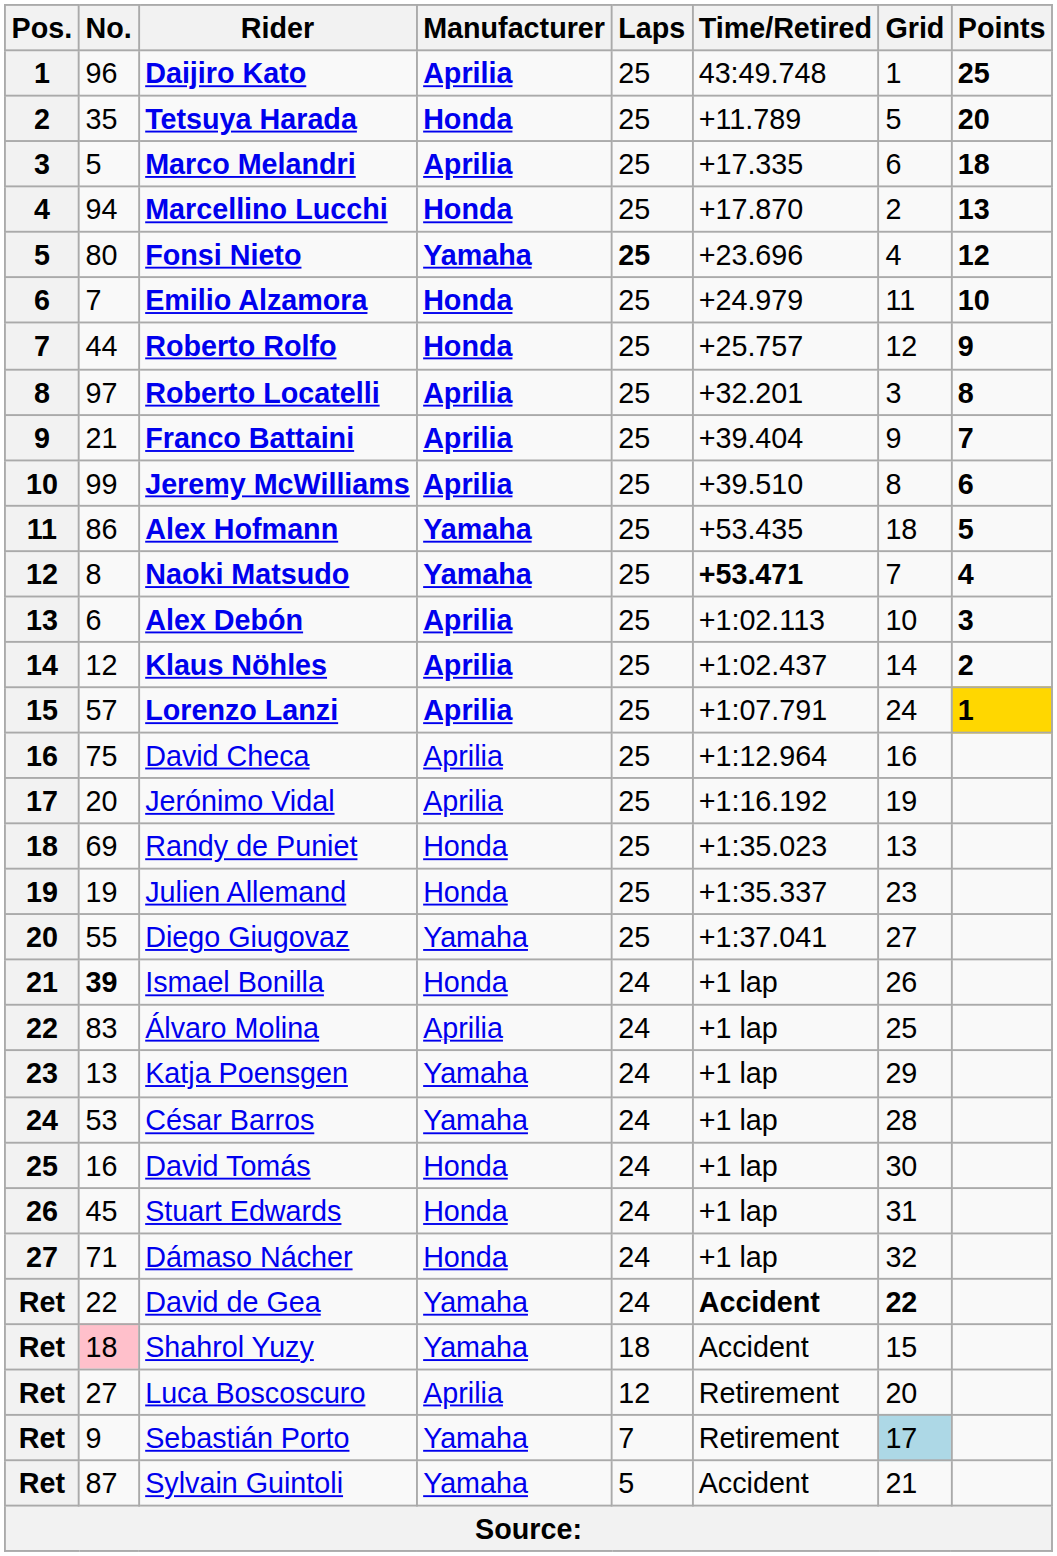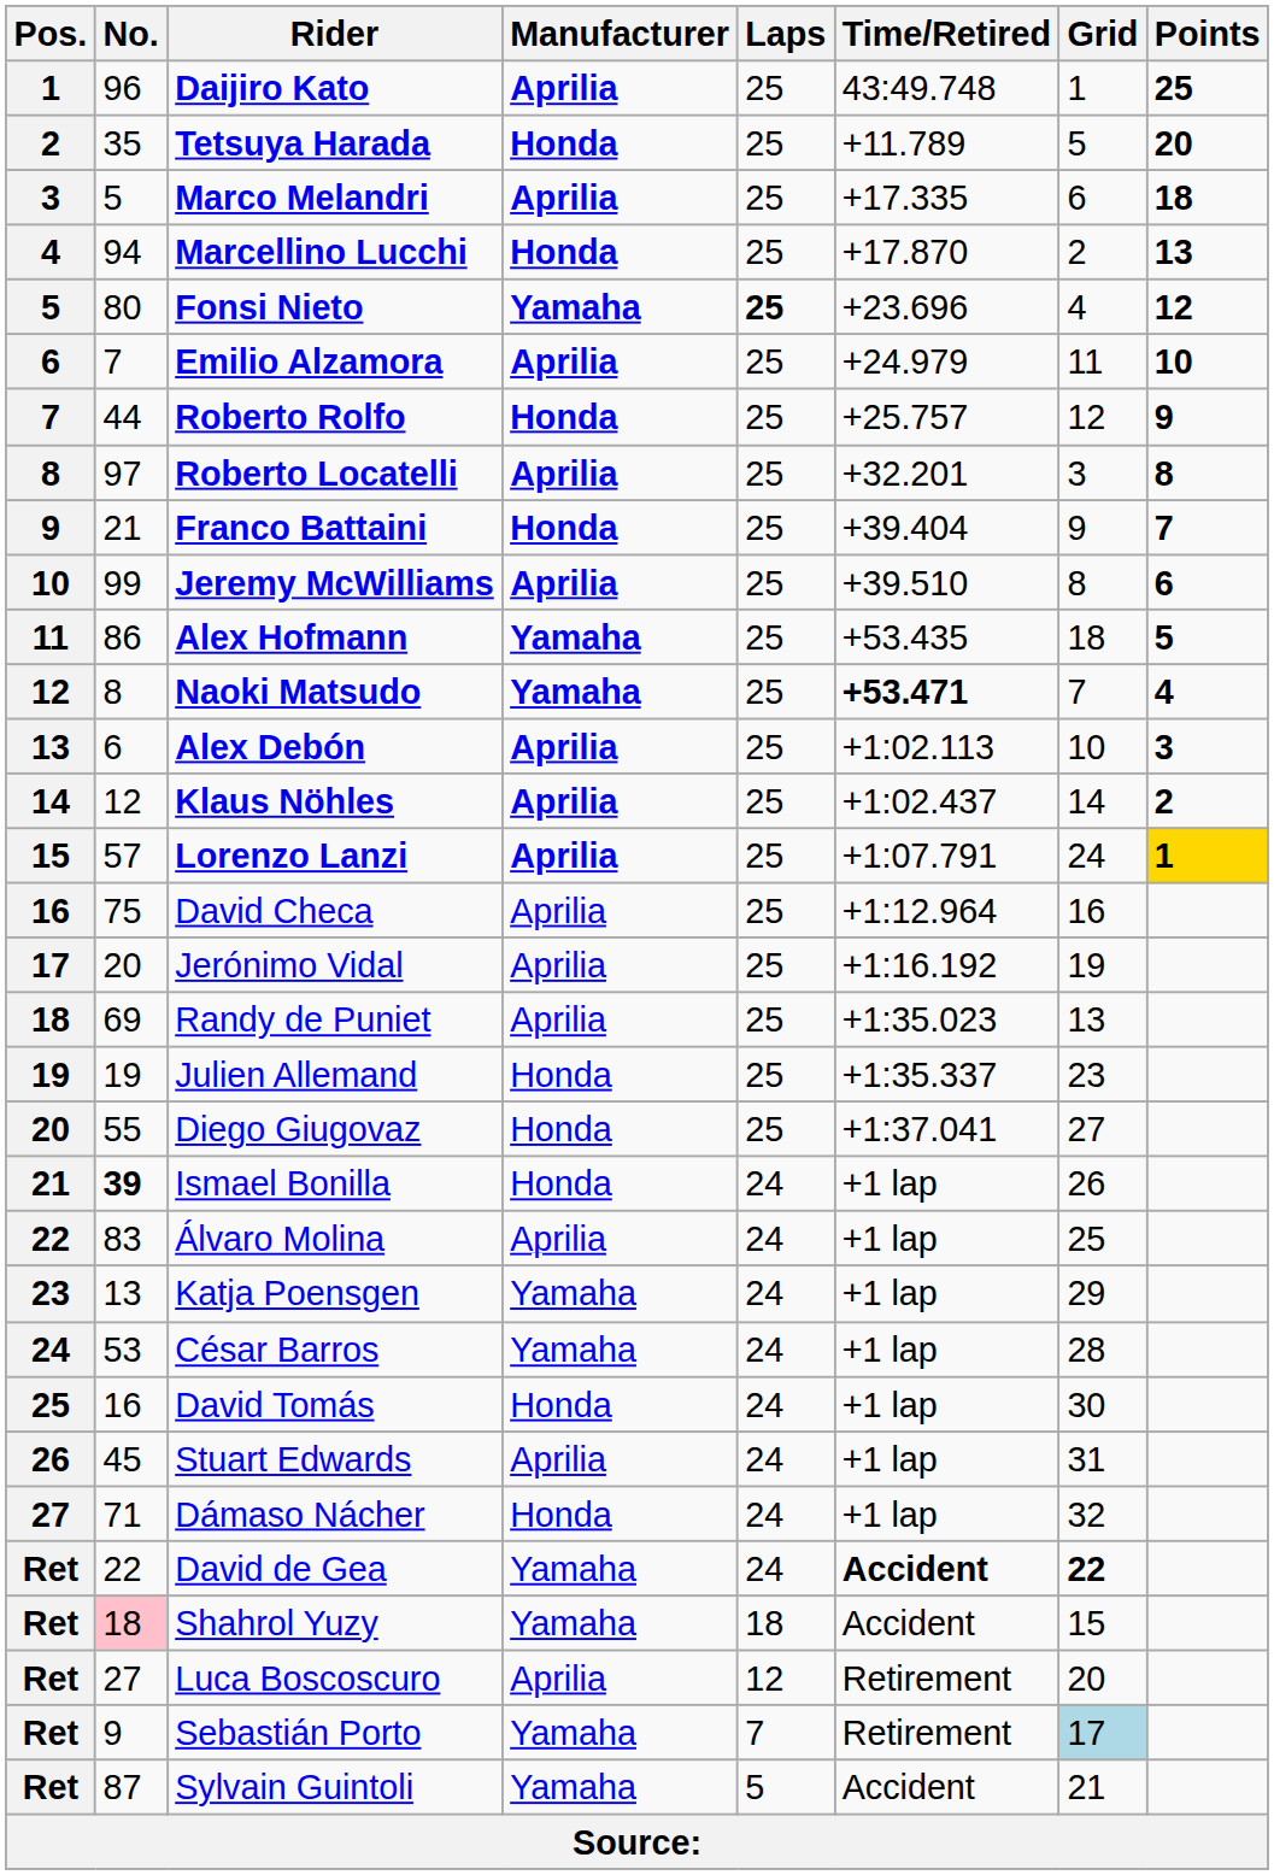 <table class="wikitable" style="font-size: 95%;">
 <tr>
 <th>Pos.</th>
 <th>No.</th>
 <th>Rider</th>
 <th>Manufacturer</th>
 <th>Laps</th>
 <th>Time/Retired</th>
 <th>Grid</th>
 <th>Points</th>
 </tr>
 <tr>
 <th>1</th>
 <td>96</td>
 <td> <strong><a href='#'>Daijiro Kato</a></strong></td>
 <td><strong><a href='#'>Aprilia</a></strong></td>
 <td>25</td>
 <td>43:49.748</td>
 <td>1</td>
 <td><strong>25</strong></td>
 </tr>
 <tr>
 <th>2</th>
 <td>35</td>
 <td> <strong><a href='#'>Tetsuya Harada</a></strong></td>
 <td><strong><a href='#'>Honda</a></strong></td>
 <td>25</td>
 <td>+11.789</td>
 <td>5</td>
 <td><strong>20</strong></td>
 </tr>
 <tr>
 <th>3</th>
 <td>5</td>
 <td> <strong><a href='#'>Marco Melandri</a></strong></td>
 <td><strong><a href='#'>Aprilia</a></strong></td>
 <td>25</td>
 <td>+17.335</td>
 <td>6</td>
 <td><strong>18</strong></td>
 </tr>
 <tr>
 <th>4</th>
 <td>94</td>
 <td> <strong><a href='#'>Marcellino Lucchi</a></strong></td>
 <td><strong><a href='#'>Honda</a></strong></td>
 <td>25</td>
 <td>+17.870</td>
 <td>2</td>
 <td><strong>13</strong></td>
 </tr>
 <tr>
 <th>5</th>
 <td>80</td>
 <td> <strong><a href='#'>Fonsi Nieto</a></strong></td>
 <td><strong><a href='#'>Yamaha</a></strong></td>
 <td><strong>25</strong></td>
 <td>+23.696</td>
 <td>4</td>
 <td><strong>12</strong></td>
 </tr>
 <tr>
 <th>6</th>
 <td>7</td>
 <td> <strong><a href='#'>Emilio Alzamora</a></strong></td>
-<td><strong><a href='#'>Honda</a></strong></td>
+<td><strong><a href='#'>Aprilia</a></strong></td>
 <td>25</td>
 <td>+24.979</td>
 <td>11</td>
 <td><strong>10</strong></td>
 </tr>
 <tr>
 <th>7</th>
 <td>44</td>
 <td> <strong><a href='#'>Roberto Rolfo</a></strong></td>
 <td><strong><a href='#'>Honda</a></strong></td>
 <td>25</td>
 <td>+25.757</td>
 <td>12</td>
 <td><strong>9</strong></td>
 </tr>
 <tr>
 <th>8</th>
 <td>97</td>
 <td> <strong><a href='#'>Roberto Locatelli</a></strong></td>
 <td><strong><a href='#'>Aprilia</a></strong></td>
 <td>25</td>
 <td>+32.201</td>
 <td>3</td>
 <td><strong>8</strong></td>
 </tr>
 <tr>
 <th>9</th>
 <td>21</td>
 <td> <strong><a href='#'>Franco Battaini</a></strong></td>
-<td><strong><a href='#'>Aprilia</a></strong></td>
+<td><strong><a href='#'>Honda</a></strong></td>
 <td>25</td>
 <td>+39.404</td>
 <td>9</td>
 <td><strong>7</strong></td>
 </tr>
 <tr>
 <th>10</th>
 <td>99</td>
 <td> <strong><a href='#'>Jeremy McWilliams</a></strong></td>
 <td><strong><a href='#'>Aprilia</a></strong></td>
 <td>25</td>
 <td>+39.510</td>
 <td>8</td>
 <td><strong>6</strong></td>
 </tr>
 <tr>
 <th>11</th>
 <td>86</td>
 <td> <strong><a href='#'>Alex Hofmann</a></strong></td>
 <td><strong><a href='#'>Yamaha</a></strong></td>
 <td>25</td>
 <td>+53.435</td>
 <td>18</td>
 <td><strong>5</strong></td>
 </tr>
 <tr>
 <th>12</th>
 <td>8</td>
 <td> <strong><a href='#'>Naoki Matsudo</a></strong></td>
 <td><strong><a href='#'>Yamaha</a></strong></td>
 <td>25</td>
 <td><strong>+53.471</strong></td>
 <td>7</td>
 <td><strong>4</strong></td>
 </tr>
 <tr>
 <th>13</th>
 <td>6</td>
 <td> <strong><a href='#'>Alex Debón</a></strong></td>
 <td><strong><a href='#'>Aprilia</a></strong></td>
 <td>25</td>
 <td>+1:02.113</td>
 <td>10</td>
 <td><strong>3</strong></td>
 </tr>
 <tr>
 <th>14</th>
 <td>12</td>
 <td> <strong><a href='#'>Klaus Nöhles</a></strong></td>
 <td><strong><a href='#'>Aprilia</a></strong></td>
 <td>25</td>
 <td>+1:02.437</td>
 <td>14</td>
 <td><strong>2</strong></td>
 </tr>
 <tr>
 <th>15</th>
 <td>57</td>
 <td> <strong><a href='#'>Lorenzo Lanzi</a></strong></td>
 <td><strong><a href='#'>Aprilia</a></strong></td>
 <td>25</td>
 <td>+1:07.791</td>
 <td>24</td>
 <td style="background: gold;"><strong>1</strong></td>
 </tr>
 <tr>
 <th>16</th>
 <td>75</td>
 <td> <a href='#'>David Checa</a></td>
 <td><a href='#'>Aprilia</a></td>
 <td>25</td>
 <td>+1:12.964</td>
 <td>16</td>
 <td></td>
 </tr>
 <tr>
 <th>17</th>
 <td>20</td>
 <td> <a href='#'>Jerónimo Vidal</a></td>
 <td><a href='#'>Aprilia</a></td>
 <td>25</td>
 <td>+1:16.192</td>
 <td>19</td>
 <td></td>
 </tr>
 <tr>
 <th>18</th>
 <td>69</td>
 <td> <a href='#'>Randy de Puniet</a></td>
-<td><a href='#'>Honda</a></td>
+<td><a href='#'>Aprilia</a></td>
 <td>25</td>
 <td>+1:35.023</td>
 <td>13</td>
 <td></td>
 </tr>
 <tr>
 <th>19</th>
 <td>19</td>
 <td> <a href='#'>Julien Allemand</a></td>
 <td><a href='#'>Honda</a></td>
 <td>25</td>
 <td>+1:35.337</td>
 <td>23</td>
 <td></td>
 </tr>
 <tr>
 <th>20</th>
 <td>55</td>
 <td> <a href='#'>Diego Giugovaz</a></td>
-<td><a href='#'>Yamaha</a></td>
+<td><a href='#'>Honda</a></td>
 <td>25</td>
 <td>+1:37.041</td>
 <td>27</td>
 <td></td>
 </tr>
 <tr>
 <th>21</th>
 <td><strong>39</strong></td>
 <td> <a href='#'>Ismael Bonilla</a></td>
 <td><a href='#'>Honda</a></td>
 <td>24</td>
 <td>+1 lap</td>
 <td>26</td>
 <td></td>
 </tr>
 <tr>
 <th>22</th>
 <td>83</td>
 <td> <a href='#'>Álvaro Molina</a></td>
 <td><a href='#'>Aprilia</a></td>
 <td>24</td>
 <td>+1 lap</td>
 <td>25</td>
 <td></td>
 </tr>
 <tr>
 <th>23</th>
 <td>13</td>
 <td> <a href='#'>Katja Poensgen</a></td>
 <td><a href='#'>Yamaha</a></td>
 <td>24</td>
 <td>+1 lap</td>
 <td>29</td>
 <td></td>
 </tr>
 <tr>
 <th>24</th>
 <td>53</td>
 <td> <a href='#'>César Barros</a></td>
 <td><a href='#'>Yamaha</a></td>
 <td>24</td>
 <td>+1 lap</td>
 <td>28</td>
 <td></td>
 </tr>
 <tr>
 <th>25</th>
 <td>16</td>
 <td> <a href='#'>David Tomás</a></td>
 <td><a href='#'>Honda</a></td>
 <td>24</td>
 <td>+1 lap</td>
 <td>30</td>
 <td></td>
 </tr>
 <tr>
 <th>26</th>
 <td>45</td>
 <td> <a href='#'>Stuart Edwards</a></td>
-<td><a href='#'>Honda</a></td>
+<td><a href='#'>Aprilia</a></td>
 <td>24</td>
 <td>+1 lap</td>
 <td>31</td>
 <td></td>
 </tr>
 <tr>
 <th>27</th>
 <td>71</td>
 <td> <a href='#'>Dámaso Nácher</a></td>
 <td><a href='#'>Honda</a></td>
 <td>24</td>
 <td>+1 lap</td>
 <td>32</td>
 <td></td>
 </tr>
 <tr>
 <th>Ret</th>
 <td>22</td>
 <td> <a href='#'>David de Gea</a></td>
 <td><a href='#'>Yamaha</a></td>
 <td>24</td>
 <td><strong>Accident</strong></td>
 <td><strong>22</strong></td>
 <td></td>
 </tr>
 <tr>
 <th>Ret</th>
 <td style="background: pink;">18</td>
 <td> <a href='#'>Shahrol Yuzy</a></td>
 <td><a href='#'>Yamaha</a></td>
 <td>18</td>
 <td>Accident</td>
 <td>15</td>
 <td></td>
 </tr>
 <tr>
 <th>Ret</th>
 <td>27</td>
 <td> <a href='#'>Luca Boscoscuro</a></td>
 <td><a href='#'>Aprilia</a></td>
 <td>12</td>
 <td>Retirement</td>
 <td>20</td>
 <td></td>
 </tr>
 <tr>
 <th>Ret</th>
 <td>9</td>
 <td> <a href='#'>Sebastián Porto</a></td>
 <td><a href='#'>Yamaha</a></td>
 <td>7</td>
 <td>Retirement</td>
 <td style="background: lightblue;">17</td>
 <td></td>
 </tr>
 <tr>
 <th>Ret</th>
 <td>87</td>
 <td> <a href='#'>Sylvain Guintoli</a></td>
 <td><a href='#'>Yamaha</a></td>
 <td>5</td>
 <td>Accident</td>
 <td>21</td>
 <td></td>
 </tr>
 <tr>
 <th colspan=8>Source: </th>
 </tr>
 </table>
